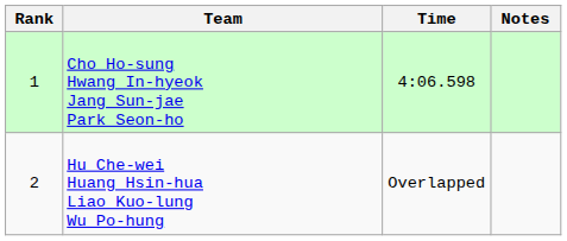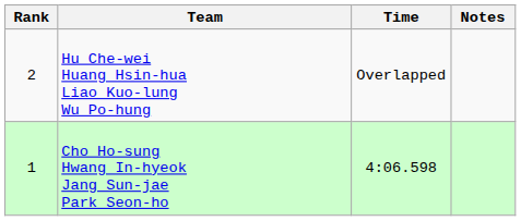 <table class=wikitable style="text-align:center">
 <tr>
 <th width=40>Rank</th>
 <th width=250>Team</th>
 <th width=80>Time</th>
 <th width=50>Notes</th>
 </tr>
+<tr>
+<td>2</td>
+<td align=left><br><a href='#'>Hu Che-wei</a><br><a href='#'>Huang Hsin-hua</a><br><a href='#'>Liao Kuo-lung</a><br><a href='#'>Wu Po-hung</a></td>
+<td>Overlapped</td>
+<td></td>
+</tr>
 <tr bgcolor="ccffcc">
 <td>1</td>
 <td align=left><br><a href='#'>Cho Ho-sung</a><br><a href='#'>Hwang In-hyeok</a><br><a href='#'>Jang Sun-jae</a><br><a href='#'>Park Seon-ho</a></td>
 <td>4:06.598</td>
 <td></td>
 </tr>
-<tr>
-<td>2</td>
-<td align=left><br><a href='#'>Hu Che-wei</a><br><a href='#'>Huang Hsin-hua</a><br><a href='#'>Liao Kuo-lung</a><br><a href='#'>Wu Po-hung</a></td>
-<td>Overlapped</td>
-<td></td>
-</tr>
 </table>
